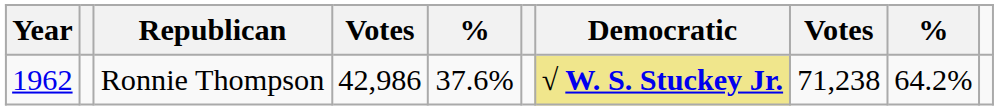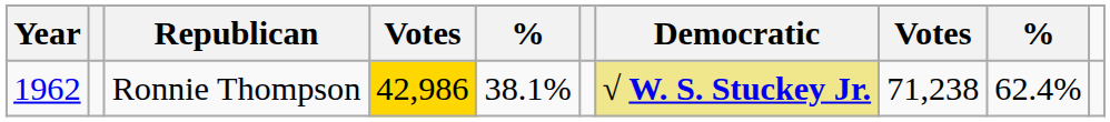 <table class="wikitable" style="margin:0.5em ; font-size:95%">
 <tr>
 <th>Year</th>
 <th></th>
 <th>Republican</th>
 <th>Votes</th>
 <th>%</th>
 <th></th>
 <th>Democratic</th>
 <th>Votes</th>
 <th>%</th>
 <td></td>
 </tr>
 <tr>
 <td><a href='#'>1962</a></td>
 <td></td>
 <td>Ronnie Thompson</td>
-<td>42,986</td>
-<td>37.6%</td>
+<td style="background: gold;">42,986</td>
+<td>38.1%</td>
 <td></td>
 <td style="background: khaki;"><strong> √ <a href='#'>W. S. Stuckey Jr.</a></strong></td>
 <td>71,238</td>
-<td>64.2%</td>
+<td>62.4%</td>
 <td></td>
 </tr>
 </table>
